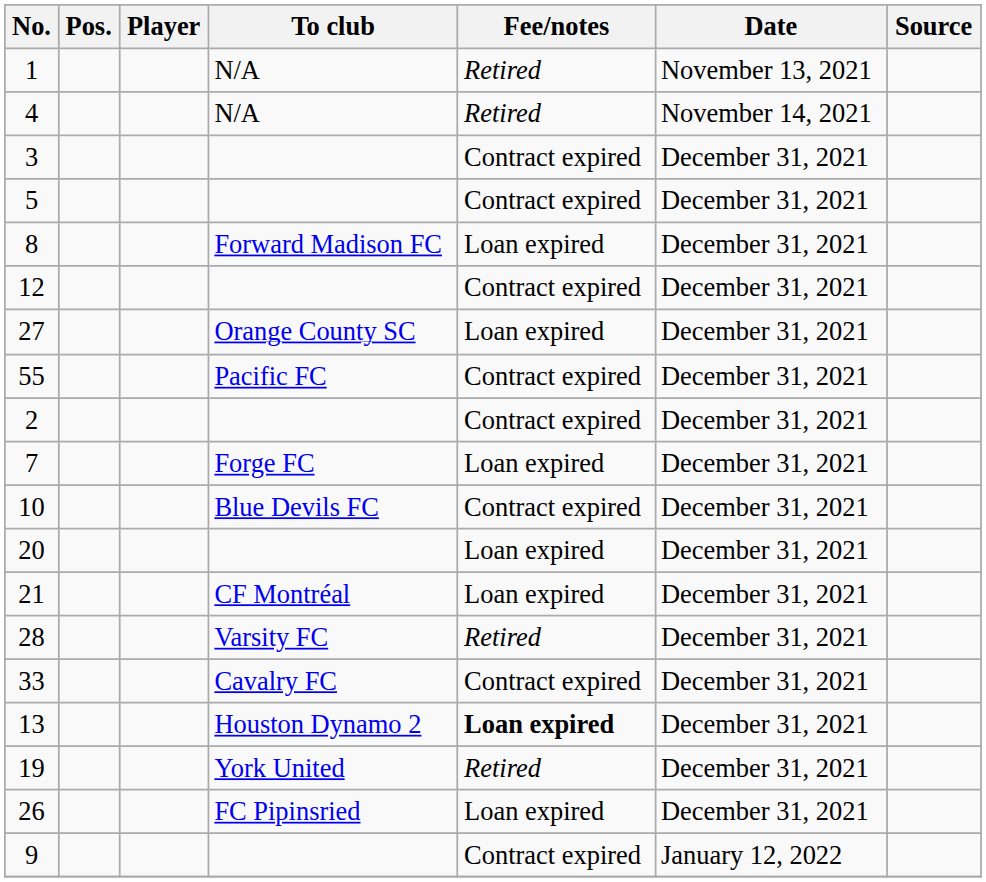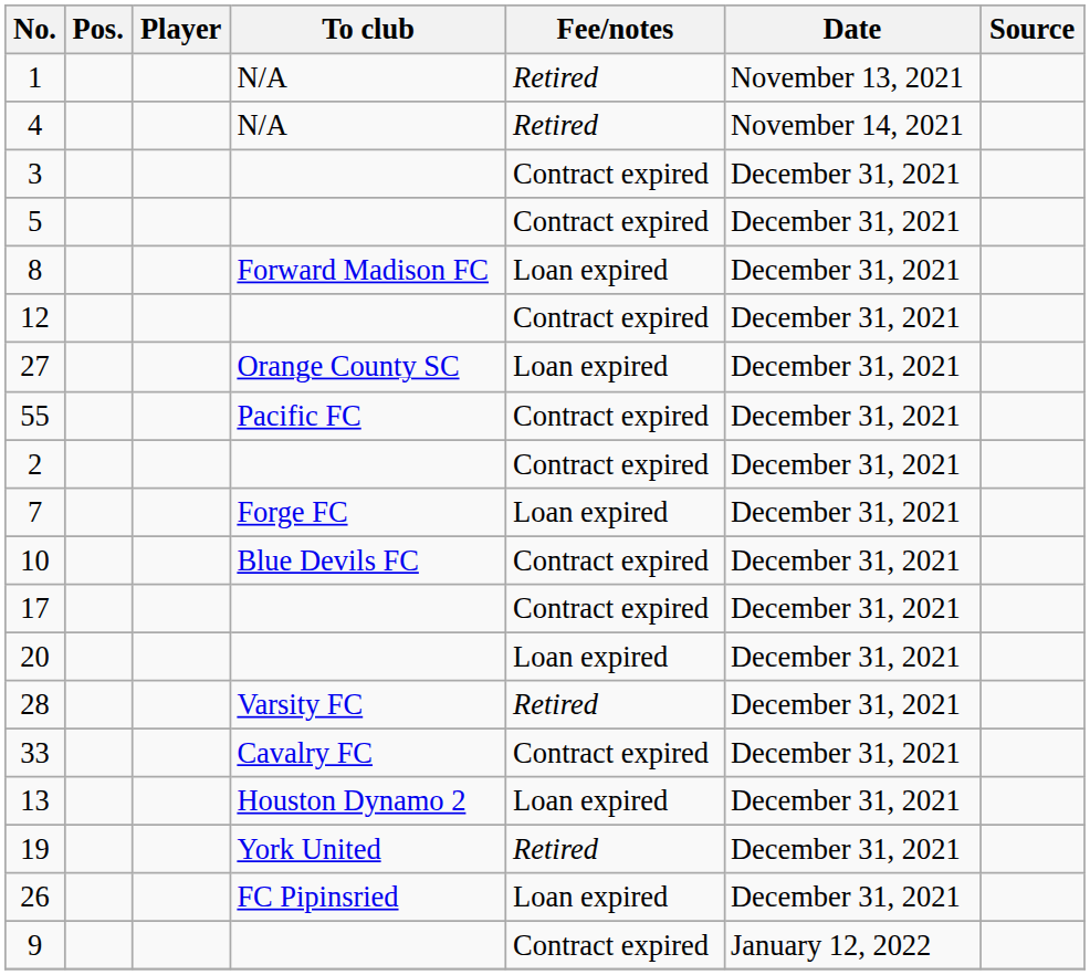 <table class="wikitable sortable" style="width:90%; font-size:95%;">
 <tr>
 <th>No.</th>
 <th>Pos.</th>
 <th>Player</th>
 <th>To club</th>
 <th>Fee/notes</th>
 <th>Date</th>
 <th>Source</th>
 </tr>
 <tr>
 <td align=center>1</td>
 <td align=center></td>
 <td></td>
 <td>N/A</td>
 <td><em>Retired</em></td>
 <td>November 13, 2021</td>
 <td></td>
 </tr>
 <tr>
 <td align=center>4</td>
 <td align=center></td>
 <td></td>
 <td>N/A</td>
 <td><em>Retired</em></td>
 <td>November 14, 2021</td>
 <td></td>
 </tr>
 <tr>
 <td align=center>3</td>
 <td align=center></td>
 <td></td>
 <td></td>
 <td>Contract expired</td>
 <td>December 31, 2021</td>
 <td></td>
 </tr>
 <tr>
 <td align=center>5</td>
 <td align=center></td>
 <td></td>
 <td></td>
 <td>Contract expired</td>
 <td>December 31, 2021</td>
 <td></td>
 </tr>
 <tr>
 <td align=center>8</td>
 <td align=center></td>
 <td></td>
 <td> <a href='#'>Forward Madison FC</a></td>
 <td>Loan expired</td>
 <td>December 31, 2021</td>
 <td></td>
 </tr>
 <tr>
 <td align=center>12</td>
 <td align=center></td>
 <td></td>
 <td></td>
 <td>Contract expired</td>
 <td>December 31, 2021</td>
 <td></td>
 </tr>
 <tr>
 <td align=center>27</td>
 <td align=center></td>
 <td></td>
 <td> <a href='#'>Orange County SC</a></td>
 <td>Loan expired</td>
 <td>December 31, 2021</td>
 <td></td>
 </tr>
 <tr>
 <td align=center>55</td>
 <td align=center></td>
 <td></td>
 <td> <a href='#'>Pacific FC</a></td>
 <td>Contract expired</td>
 <td>December 31, 2021</td>
 <td></td>
 </tr>
 <tr>
 <td align=center>2</td>
 <td align=center></td>
 <td></td>
 <td></td>
 <td>Contract expired</td>
 <td>December 31, 2021</td>
 <td></td>
 </tr>
 <tr>
 <td align=center>7</td>
 <td align=center></td>
 <td></td>
 <td> <a href='#'>Forge FC</a></td>
 <td>Loan expired</td>
 <td>December 31, 2021</td>
 <td></td>
 </tr>
 <tr>
 <td align=center>10</td>
 <td align=center></td>
 <td></td>
 <td> <a href='#'>Blue Devils FC</a></td>
 <td>Contract expired</td>
 <td>December 31, 2021</td>
 <td></td>
 </tr>
 <tr>
+<td align=center>17</td>
+<td align=center></td>
+<td></td>
+<td></td>
+<td>Contract expired</td>
+<td>December 31, 2021</td>
+<td></td>
+</tr>
+<tr>
 <td align=center>20</td>
 <td align=center></td>
 <td></td>
 <td></td>
-<td>Loan expired</td>
-<td>December 31, 2021</td>
-<td></td>
-</tr>
-<tr>
-<td align=center>21</td>
-<td align=center></td>
-<td></td>
-<td> <a href='#'>CF Montréal</a></td>
 <td>Loan expired</td>
 <td>December 31, 2021</td>
 <td></td>
 </tr>
 <tr>
 <td align=center>28</td>
 <td align=center></td>
 <td></td>
 <td> <a href='#'>Varsity FC</a></td>
 <td><em>Retired</em></td>
 <td>December 31, 2021</td>
 <td></td>
 </tr>
 <tr>
 <td align=center>33</td>
 <td align=center></td>
 <td></td>
 <td> <a href='#'>Cavalry FC</a></td>
 <td>Contract expired</td>
 <td>December 31, 2021</td>
 <td></td>
 </tr>
 <tr>
 <td align=center>13</td>
 <td align=center></td>
 <td></td>
 <td> <a href='#'>Houston Dynamo 2</a></td>
-<td><strong>Loan expired</strong></td>
+<td>Loan expired</td>
 <td>December 31, 2021</td>
 <td></td>
 </tr>
 <tr>
 <td align=center>19</td>
 <td align=center></td>
 <td></td>
 <td> <a href='#'>York United</a></td>
 <td><em>Retired</em></td>
 <td>December 31, 2021</td>
 <td></td>
 </tr>
 <tr>
 <td align=center>26</td>
 <td align=center></td>
 <td></td>
 <td> <a href='#'>FC Pipinsried</a></td>
 <td>Loan expired</td>
 <td>December 31, 2021</td>
 <td></td>
 </tr>
 <tr>
 <td align=center>9</td>
 <td align=center></td>
 <td></td>
 <td></td>
 <td>Contract expired</td>
 <td>January 12, 2022</td>
 <td></td>
 </tr>
 <tr>
 </tr>
 </table>
